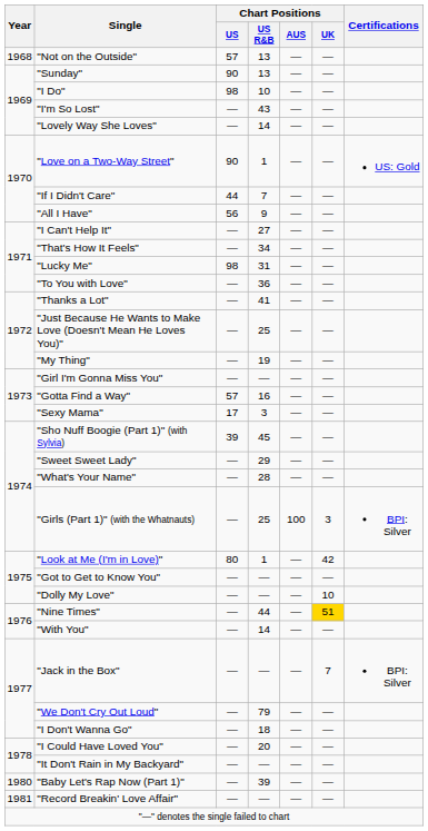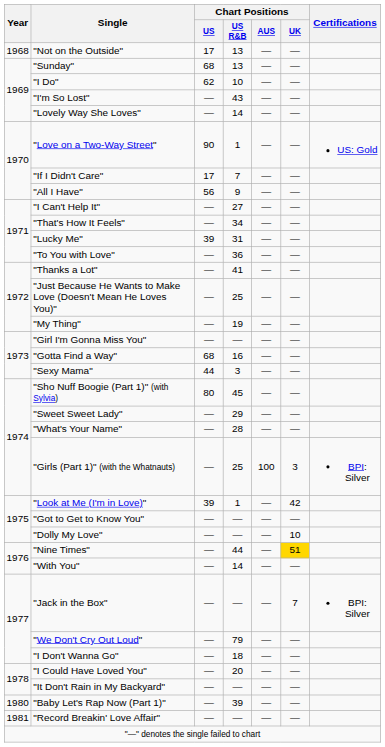 <table class="wikitable" style="text-align:center;">
 <tr>
 <th rowspan="2">Year</th>
 <th rowspan="2">Single</th>
 <th colspan="4">Chart Positions</th>
 <th rowspan="2"><a href='#'>Certifications</a></th>
 </tr>
 <tr style="font-size:smaller;">
 <th style="width:40px;"><a href='#'>US</a><br></th>
 <th style="width:40px;"><a href='#'>US R&B</a><br></th>
 <th style="width:40px;"><a href='#'>AUS</a><br></th>
 <th style="width:40px;"><a href='#'>UK</a><br></th>
 </tr>
 <tr>
 <td>1968</td>
 <td style="text-align:left;">"Not on the Outside"</td>
-<td>57</td>
+<td>17</td>
 <td>13</td>
 <td>—</td>
 <td>—</td>
 <td></td>
 </tr>
 <tr>
 <td rowspan="4">1969</td>
 <td style="text-align:left;">"Sunday"</td>
-<td>90</td>
+<td>68</td>
 <td>13</td>
 <td>—</td>
 <td>—</td>
 <td></td>
 </tr>
 <tr>
 <td style="text-align:left;">"I Do"</td>
-<td>98</td>
+<td>62</td>
 <td>10</td>
 <td>—</td>
 <td>—</td>
 <td></td>
 </tr>
 <tr>
 <td style="text-align:left;">"I'm So Lost"</td>
 <td>—</td>
 <td>43</td>
 <td>—</td>
 <td>—</td>
 <td></td>
 </tr>
 <tr>
 <td style="text-align:left;">"Lovely Way She Loves"</td>
 <td>—</td>
 <td>14</td>
 <td>—</td>
 <td>—</td>
 <td></td>
 </tr>
 <tr>
 <td rowspan="3">1970</td>
 <td style="text-align:left;">"<a href='#'>Love on a Two-Way Street</a>"</td>
 <td>90</td>
 <td>1</td>
 <td>—</td>
 <td>—</td>
 <td><br><ul><li><a href='#'>US: Gold</a></li></ul></td>
 </tr>
 <tr>
 <td style="text-align:left;">"If I Didn't Care"</td>
-<td>44</td>
+<td>17</td>
 <td>7</td>
 <td>—</td>
 <td>—</td>
 <td></td>
 </tr>
 <tr>
 <td style="text-align:left;">"All I Have"</td>
 <td>56</td>
 <td>9</td>
 <td>—</td>
 <td>—</td>
 <td></td>
 </tr>
 <tr>
 <td rowspan="4">1971</td>
 <td style="text-align:left;">"I Can't Help It"</td>
 <td>—</td>
 <td>27</td>
 <td>—</td>
 <td>—</td>
 <td></td>
 </tr>
 <tr>
 <td style="text-align:left;">"That's How It Feels"</td>
 <td>—</td>
 <td>34</td>
 <td>—</td>
 <td>—</td>
 <td></td>
 </tr>
 <tr>
 <td style="text-align:left;">"Lucky Me"</td>
-<td>98</td>
+<td>39</td>
 <td>31</td>
 <td>—</td>
 <td>—</td>
 <td></td>
 </tr>
 <tr>
 <td style="text-align:left;">"To You with Love"</td>
 <td>—</td>
 <td>36</td>
 <td>—</td>
 <td>—</td>
 <td></td>
 </tr>
 <tr>
 <td rowspan="3">1972</td>
 <td style="text-align:left;">"Thanks a Lot"</td>
 <td>—</td>
 <td>41</td>
 <td>—</td>
 <td>—</td>
 <td></td>
 </tr>
 <tr>
 <td style="text-align:left;">"Just Because He Wants to Make Love (Doesn't Mean He Loves You)"</td>
 <td>—</td>
 <td>25</td>
 <td>—</td>
 <td>—</td>
 <td></td>
 </tr>
 <tr>
 <td style="text-align:left;">"My Thing"</td>
 <td>—</td>
 <td>19</td>
 <td>—</td>
 <td>—</td>
 <td></td>
 </tr>
 <tr>
 <td rowspan="3">1973</td>
 <td style="text-align:left;">"Girl I'm Gonna Miss You"</td>
 <td>—</td>
 <td>—</td>
 <td>—</td>
 <td>—</td>
 <td></td>
 </tr>
 <tr>
 <td style="text-align:left;">"Gotta Find a Way"</td>
-<td>57</td>
+<td>68</td>
 <td>16</td>
 <td>—</td>
 <td>—</td>
 <td></td>
 </tr>
 <tr>
 <td style="text-align:left;">"Sexy Mama"</td>
-<td>17</td>
+<td>44</td>
 <td>3</td>
 <td>—</td>
 <td>—</td>
 <td></td>
 </tr>
 <tr>
 <td rowspan="4">1974</td>
 <td style="text-align:left;">"Sho Nuff Boogie (Part 1)" <small>(with <a href='#'>Sylvia</a>)</small></td>
-<td>39</td>
+<td>80</td>
 <td>45</td>
 <td>—</td>
 <td>—</td>
 <td></td>
 </tr>
 <tr>
 <td style="text-align:left;">"Sweet Sweet Lady"</td>
 <td>—</td>
 <td>29</td>
 <td>—</td>
 <td>—</td>
 <td></td>
 </tr>
 <tr>
 <td style="text-align:left;">"What's Your Name"</td>
 <td>—</td>
 <td>28</td>
 <td>—</td>
 <td>—</td>
 <td></td>
 </tr>
 <tr>
 <td style="text-align:left;">"Girls (Part 1)" <small>(with the Whatnauts)</small></td>
 <td>—</td>
 <td>25</td>
 <td>100</td>
 <td>3</td>
 <td><br><ul><li><a href='#'>BPI</a>: Silver</li></ul></td>
 </tr>
 <tr>
 <td rowspan="3">1975</td>
 <td style="text-align:left;">"<a href='#'>Look at Me (I'm in Love)</a>"</td>
-<td>80</td>
+<td>39</td>
 <td>1</td>
 <td>—</td>
 <td>42</td>
 <td></td>
 </tr>
 <tr>
 <td style="text-align:left;">"Got to Get to Know You"</td>
 <td>—</td>
 <td>—</td>
 <td>—</td>
 <td>—</td>
 <td></td>
 </tr>
 <tr>
 <td style="text-align:left;">"Dolly My Love"</td>
 <td>—</td>
 <td>—</td>
 <td>—</td>
 <td>10</td>
 <td></td>
 </tr>
 <tr>
 <td rowspan="2">1976</td>
 <td style="text-align:left;">"Nine Times"</td>
 <td>—</td>
 <td>44</td>
 <td>—</td>
 <td style="background: gold;">51</td>
 <td></td>
 </tr>
 <tr>
 <td style="text-align:left;">"With You"</td>
 <td>—</td>
 <td>14</td>
 <td>—</td>
 <td>—</td>
 <td></td>
 </tr>
 <tr>
 <td rowspan="3">1977</td>
 <td style="text-align:left;">"Jack in the Box"</td>
 <td>—</td>
 <td>—</td>
 <td>—</td>
 <td>7</td>
 <td><br><ul><li>BPI: Silver</li></ul></td>
 </tr>
 <tr>
 <td style="text-align:left;">"<a href='#'>We Don't Cry Out Loud</a>"</td>
 <td>—</td>
 <td>79</td>
 <td>—</td>
 <td>—</td>
 <td></td>
 </tr>
 <tr>
 <td style="text-align:left;">"I Don't Wanna Go"</td>
 <td>—</td>
 <td>18</td>
 <td>—</td>
 <td>—</td>
 <td></td>
 </tr>
 <tr>
 <td rowspan="2">1978</td>
 <td style="text-align:left;">"I Could Have Loved You"</td>
 <td>—</td>
 <td>20</td>
 <td>—</td>
 <td>—</td>
 <td></td>
 </tr>
 <tr>
 <td style="text-align:left;">"It Don't Rain in My Backyard"</td>
 <td>—</td>
 <td>—</td>
 <td>—</td>
 <td>—</td>
 <td></td>
 </tr>
 <tr>
 <td>1980</td>
 <td style="text-align:left;">"Baby Let's Rap Now (Part 1)"</td>
 <td>—</td>
 <td>39</td>
 <td>—</td>
 <td>—</td>
 <td></td>
 </tr>
 <tr>
 <td>1981</td>
 <td style="text-align:left;">"Record Breakin' Love Affair"</td>
 <td>—</td>
 <td>—</td>
 <td>—</td>
 <td>—</td>
 <td></td>
 </tr>
 <tr>
 <td style="text-align:center;" colspan="7"><small>"—" denotes the single failed to chart</small></td>
 </tr>
 </table>
